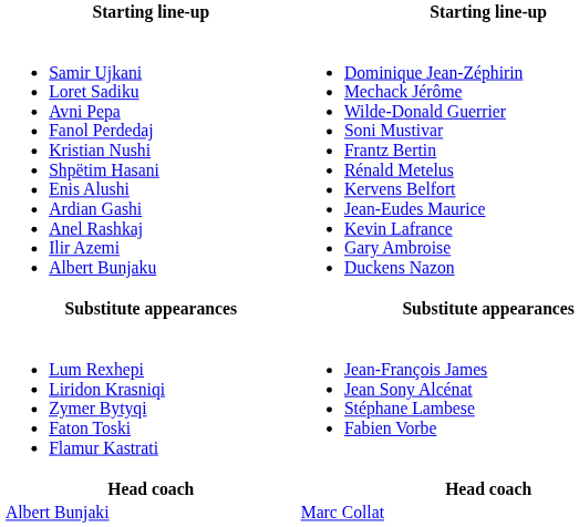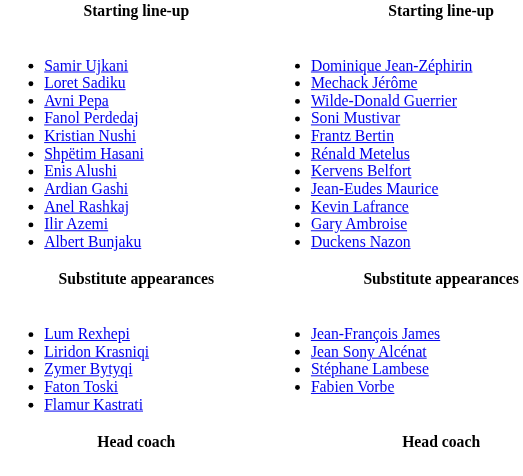 <table width="100%">
 <tr>
 <th>Starting line-up</th>
 <th>Starting line-up</th>
 </tr>
 <tr>
 <td valign="top"><br><ul><li><a href='#'>Samir Ujkani</a></li><li><a href='#'>Loret Sadiku</a></li><li><a href='#'>Avni Pepa</a></li><li><a href='#'>Fanol Perdedaj</a></li><li><a href='#'>Kristian Nushi</a></li><li><a href='#'>Shpëtim Hasani</a></li><li><a href='#'>Enis Alushi</a></li><li><a href='#'>Ardian Gashi</a></li><li><a href='#'>Anel Rashkaj</a></li><li><a href='#'>Ilir Azemi</a></li><li><a href='#'>Albert Bunjaku</a></li></ul></td>
 <td valign="top"><br><ul><li><a href='#'>Dominique Jean-Zéphirin</a></li><li><a href='#'>Mechack Jérôme</a></li><li><a href='#'>Wilde-Donald Guerrier</a></li><li><a href='#'>Soni Mustivar</a></li><li><a href='#'>Frantz Bertin</a></li><li><a href='#'>Rénald Metelus</a></li><li><a href='#'>Kervens Belfort</a></li><li><a href='#'>Jean-Eudes Maurice</a></li><li><a href='#'>Kevin Lafrance</a></li><li><a href='#'>Gary Ambroise</a></li><li><a href='#'>Duckens Nazon</a></li></ul></td>
 </tr>
 <tr>
 <th>Substitute appearances</th>
 <th>Substitute appearances</th>
 </tr>
 <tr>
 <td valign="top"><br><ul><li><a href='#'>Lum Rexhepi</a></li><li><a href='#'>Liridon Krasniqi</a></li><li><a href='#'>Zymer Bytyqi</a></li><li><a href='#'>Faton Toski</a></li><li><a href='#'>Flamur Kastrati</a></li></ul></td>
 <td valign="top"><br><ul><li><a href='#'>Jean-François James</a></li><li><a href='#'>Jean Sony Alcénat</a></li><li><a href='#'>Stéphane Lambese</a></li><li><a href='#'>Fabien Vorbe</a></li></ul></td>
 </tr>
 <tr>
 <th>Head coach</th>
 <th>Head coach</th>
 </tr>
-<tr>
-<td><a href='#'>Albert Bunjaki</a></td>
-<td><a href='#'>Marc Collat</a></td>
-</tr>
 </table>
